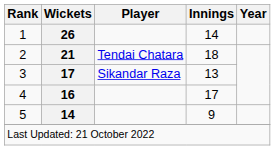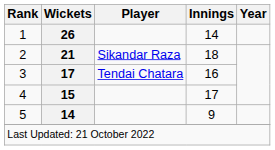 <table class="wikitable plainrowheaders sortable">
 <tr>
 <th scope=col>Rank</th>
 <th scope=col>Wickets</th>
 <th scope=col>Player</th>
 <th scope=col>Innings</th>
 <th scope=col>Year</th>
 </tr>
 <tr>
 <td align=center>1</td>
 <th scope=row style=text-align:center;>26</th>
 <td></td>
 <td align=center>14</td>
 <td></td>
 </tr>
 <tr>
 <td align=center>2</td>
 <th scope=row style=text-align:center;>21</th>
-<td><a href='#'>Tendai Chatara</a></td>
+<td><a href='#'>Sikandar Raza</a></td>
 <td align=center>18</td>
 <td rowspan=3></td>
 </tr>
 <tr>
 <td align=center>3</td>
 <th scope=row style=text-align:center;>17</th>
-<td><a href='#'>Sikandar Raza</a></td>
-<td align=center>13</td>
+<td><a href='#'>Tendai Chatara</a></td>
+<td align=center>16</td>
 </tr>
 <tr>
 <td align=center>4</td>
-<th scope=row style=text-align:center;>16</th>
+<th scope=row style=text-align:center;>15</th>
 <td></td>
 <td align=center>17</td>
 </tr>
 <tr>
 <td align=center>5</td>
 <th scope=row style=text-align:center;>14</th>
 <td></td>
 <td align=center>9</td>
 <td></td>
 </tr>
 <tr>
 </tr>
 <tr class=sortbottom>
 <td colspan=5><small>Last Updated: 21 October 2022</small></td>
 </tr>
 </table>
